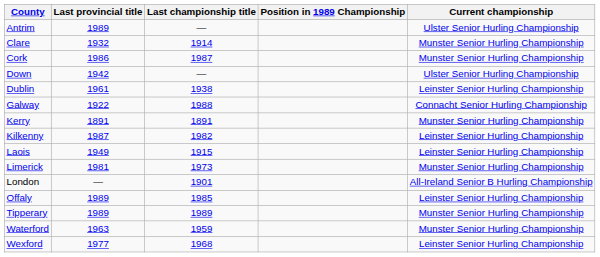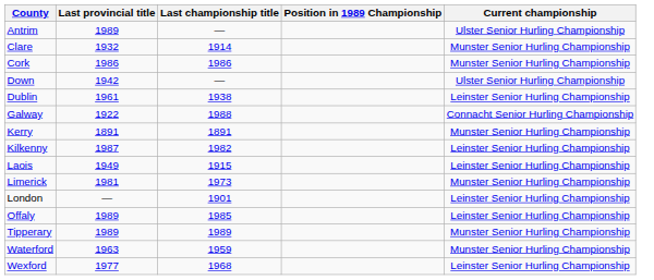 <table class="wikitable sortable" style="text-align:center">
 <tr>
 <th><a href='#'>County</a></th>
 <th>Last provincial title</th>
 <th>Last championship title</th>
 <th>Position in <a href='#'>1989</a> Championship</th>
 <th>Current championship</th>
 </tr>
 <tr>
 <td style="text-align:left"> <a href='#'>Antrim</a></td>
 <td><a href='#'>1989</a></td>
 <td>—</td>
 <td></td>
 <td><a href='#'>Ulster Senior Hurling Championship</a></td>
 </tr>
 <tr>
 <td style="text-align:left"> <a href='#'>Clare</a></td>
 <td><a href='#'>1932</a></td>
 <td><a href='#'>1914</a></td>
 <td></td>
 <td><a href='#'>Munster Senior Hurling Championship</a></td>
 </tr>
 <tr>
 <td style="text-align:left"> <a href='#'>Cork</a></td>
 <td><a href='#'>1986</a></td>
-<td><a href='#'>1987</a></td>
+<td><a href='#'>1986</a></td>
 <td></td>
 <td><a href='#'>Munster Senior Hurling Championship</a></td>
 </tr>
 <tr>
 <td style="text-align:left"> <a href='#'>Down</a></td>
 <td><a href='#'>1942</a></td>
 <td>—</td>
 <td></td>
 <td><a href='#'>Ulster Senior Hurling Championship</a></td>
 </tr>
 <tr>
 <td style="text-align:left"> <a href='#'>Dublin</a></td>
 <td><a href='#'>1961</a></td>
 <td><a href='#'>1938</a></td>
 <td></td>
 <td><a href='#'>Leinster Senior Hurling Championship</a></td>
 </tr>
 <tr>
 <td style="text-align:left"><a href='#'>Galway</a></td>
 <td><a href='#'>1922</a></td>
 <td><a href='#'>1988</a></td>
 <td></td>
 <td><a href='#'>Connacht Senior Hurling Championship</a></td>
 </tr>
 <tr>
 <td style="text-align:left"> <a href='#'>Kerry</a></td>
 <td><a href='#'>1891</a></td>
 <td><a href='#'>1891</a></td>
 <td></td>
 <td><a href='#'>Munster Senior Hurling Championship</a></td>
 </tr>
 <tr>
 <td style="text-align:left"><a href='#'>Kilkenny</a></td>
 <td><a href='#'>1987</a></td>
 <td><a href='#'>1982</a></td>
 <td></td>
 <td><a href='#'>Leinster Senior Hurling Championship</a></td>
 </tr>
 <tr>
 <td style="text-align:left"> <a href='#'>Laois</a></td>
 <td><a href='#'>1949</a></td>
 <td><a href='#'>1915</a></td>
 <td></td>
 <td><a href='#'>Leinster Senior Hurling Championship</a></td>
 </tr>
 <tr>
 <td style="text-align:left"><a href='#'>Limerick</a></td>
 <td><a href='#'>1981</a></td>
 <td><a href='#'>1973</a></td>
 <td></td>
 <td><a href='#'>Munster Senior Hurling Championship</a></td>
 </tr>
 <tr>
 <td style="text-align:left">London</td>
 <td>—</td>
 <td><a href='#'>1901</a></td>
 <td></td>
-<td><a href='#'>All-Ireland Senior B Hurling Championship</a></td>
+<td><a href='#'>Leinster Senior Hurling Championship</a></td>
 </tr>
 <tr>
 <td style="text-align:left"> <a href='#'>Offaly</a></td>
 <td><a href='#'>1989</a></td>
 <td><a href='#'>1985</a></td>
 <td></td>
 <td><a href='#'>Leinster Senior Hurling Championship</a></td>
 </tr>
 <tr>
 <td style="text-align:left"><a href='#'>Tipperary</a></td>
 <td><a href='#'>1989</a></td>
 <td><a href='#'>1989</a></td>
 <td></td>
 <td><a href='#'>Munster Senior Hurling Championship</a></td>
 </tr>
 <tr>
 <td style="text-align:left"><a href='#'>Waterford</a></td>
 <td><a href='#'>1963</a></td>
 <td><a href='#'>1959</a></td>
 <td></td>
 <td><a href='#'>Munster Senior Hurling Championship</a></td>
 </tr>
 <tr>
 <td style="text-align:left"><a href='#'>Wexford</a></td>
 <td><a href='#'>1977</a></td>
 <td><a href='#'>1968</a></td>
 <td></td>
 <td><a href='#'>Leinster Senior Hurling Championship</a></td>
 </tr>
 </table>
